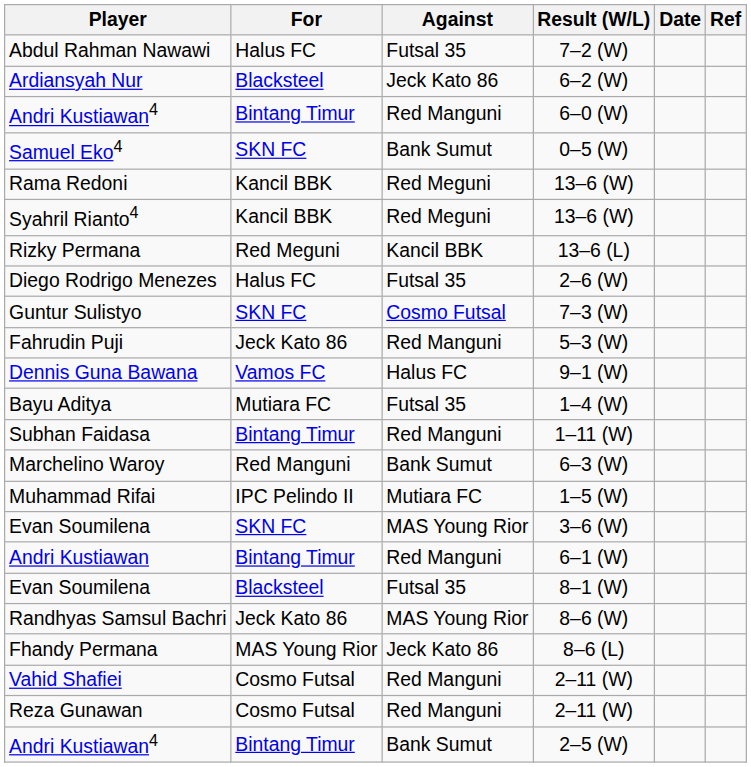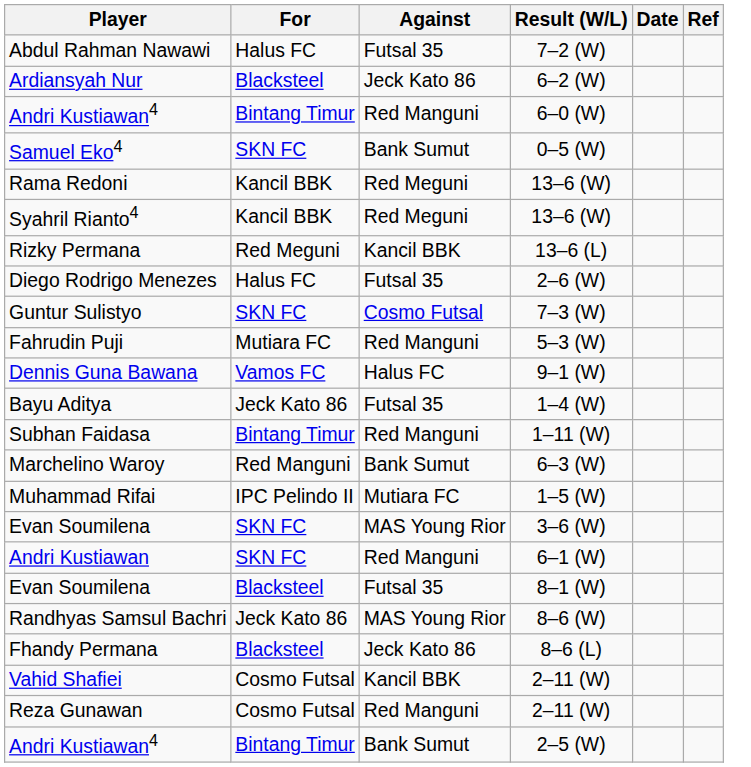 <table class="wikitable">
 <tr>
 <th>Player</th>
 <th>For</th>
 <th>Against</th>
 <th style="text-align:center">Result (W/L)</th>
 <th>Date</th>
 <th>Ref</th>
 </tr>
 <tr>
 <td> Abdul Rahman Nawawi</td>
 <td>Halus FC</td>
 <td>Futsal 35</td>
 <td style="text-align:center;">7–2 (W)</td>
 <td></td>
 <td></td>
 </tr>
 <tr>
 <td> <a href='#'>Ardiansyah Nur</a></td>
 <td><a href='#'>Blacksteel</a></td>
 <td>Jeck Kato 86</td>
 <td style="text-align:center;">6–2 (W)</td>
 <td></td>
 <td></td>
 </tr>
 <tr>
 <td> <a href='#'>Andri Kustiawan</a><sup>4</sup></td>
 <td><a href='#'>Bintang Timur</a></td>
 <td>Red Manguni</td>
 <td style="text-align:center;">6–0 (W)</td>
 <td></td>
 <td></td>
 </tr>
 <tr>
 <td> <a href='#'>Samuel Eko</a><sup>4</sup></td>
 <td><a href='#'>SKN FC</a></td>
 <td>Bank Sumut</td>
 <td style="text-align:center;">0–5 (W)</td>
 <td></td>
 <td></td>
 </tr>
 <tr>
 <td> Rama Redoni</td>
 <td>Kancil BBK</td>
 <td>Red Meguni</td>
 <td style="text-align:center;">13–6 (W)</td>
 <td></td>
 <td></td>
 </tr>
 <tr>
 <td> Syahril Rianto<sup>4</sup></td>
 <td>Kancil BBK</td>
 <td>Red Meguni</td>
 <td style="text-align:center;">13–6 (W)</td>
 <td></td>
 <td></td>
 </tr>
 <tr>
 <td> Rizky Permana</td>
 <td>Red Meguni</td>
 <td>Kancil BBK</td>
 <td style="text-align:center;">13–6 (L)</td>
 <td></td>
 <td></td>
 </tr>
 <tr>
 <td> Diego Rodrigo Menezes</td>
 <td>Halus FC</td>
 <td>Futsal 35</td>
 <td style="text-align:center;">2–6 (W)</td>
 <td></td>
 <td></td>
 </tr>
 <tr>
 <td> Guntur Sulistyo</td>
 <td><a href='#'>SKN FC</a></td>
 <td><a href='#'>Cosmo Futsal</a></td>
 <td style="text-align:center;">7–3 (W)</td>
 <td></td>
 <td></td>
 </tr>
 <tr>
 <td> Fahrudin Puji</td>
-<td>Jeck Kato 86</td>
+<td>Mutiara FC</td>
 <td>Red Manguni</td>
 <td style="text-align:center;">5–3 (W)</td>
 <td></td>
 <td></td>
 </tr>
 <tr>
 <td> <a href='#'>Dennis Guna Bawana</a></td>
 <td><a href='#'>Vamos FC</a></td>
 <td>Halus FC</td>
 <td style="text-align:center;">9–1 (W)</td>
 <td></td>
 <td></td>
 </tr>
 <tr>
 <td> Bayu Aditya</td>
-<td>Mutiara FC</td>
+<td>Jeck Kato 86</td>
 <td>Futsal 35</td>
 <td style="text-align:center;">1–4 (W)</td>
 <td></td>
 <td></td>
 </tr>
 <tr>
 <td> Subhan Faidasa</td>
 <td><a href='#'>Bintang Timur</a></td>
 <td>Red Manguni</td>
 <td style="text-align:center;">1–11 (W)</td>
 <td></td>
 <td></td>
 </tr>
 <tr>
 <td> Marchelino Waroy</td>
 <td>Red Manguni</td>
 <td>Bank Sumut</td>
 <td style="text-align:center;">6–3 (W)</td>
 <td></td>
 <td></td>
 </tr>
 <tr>
 <td> Muhammad Rifai</td>
 <td>IPC Pelindo II</td>
 <td>Mutiara FC</td>
 <td style="text-align:center;">1–5 (W)</td>
 <td></td>
 <td></td>
 </tr>
 <tr>
 <td> Evan Soumilena</td>
 <td><a href='#'>SKN FC</a></td>
 <td>MAS Young Rior</td>
 <td style="text-align:center;">3–6 (W)</td>
 <td></td>
 <td></td>
 </tr>
 <tr>
 <td> <a href='#'>Andri Kustiawan</a></td>
-<td><a href='#'>Bintang Timur</a></td>
+<td><a href='#'>SKN FC</a></td>
 <td>Red Manguni</td>
 <td style="text-align:center;">6–1 (W)</td>
 <td></td>
 <td></td>
 </tr>
 <tr>
 <td> Evan Soumilena</td>
 <td><a href='#'>Blacksteel</a></td>
 <td>Futsal 35</td>
 <td style="text-align:center;">8–1 (W)</td>
 <td></td>
 <td></td>
 </tr>
 <tr>
 <td> Randhyas Samsul Bachri</td>
 <td>Jeck Kato 86</td>
 <td>MAS Young Rior</td>
 <td style="text-align:center;">8–6 (W)</td>
 <td></td>
 <td></td>
 </tr>
 <tr>
 <td> Fhandy Permana</td>
-<td>MAS Young Rior</td>
+<td><a href='#'>Blacksteel</a></td>
 <td>Jeck Kato 86</td>
 <td style="text-align:center;">8–6 (L)</td>
 <td></td>
 <td></td>
 </tr>
 <tr>
 <td> <a href='#'>Vahid Shafiei</a></td>
 <td>Cosmo Futsal</td>
-<td>Red Manguni</td>
+<td>Kancil BBK</td>
 <td style="text-align:center;">2–11 (W)</td>
 <td></td>
 <td></td>
 </tr>
 <tr>
 <td> Reza Gunawan</td>
 <td>Cosmo Futsal</td>
 <td>Red Manguni</td>
 <td style="text-align:center;">2–11 (W)</td>
 <td></td>
 <td></td>
 </tr>
 <tr>
 <td> <a href='#'>Andri Kustiawan</a><sup>4</sup></td>
 <td><a href='#'>Bintang Timur</a></td>
 <td>Bank Sumut</td>
 <td style="text-align:center;">2–5 (W)</td>
 <td></td>
 <td></td>
 </tr>
 </table>
